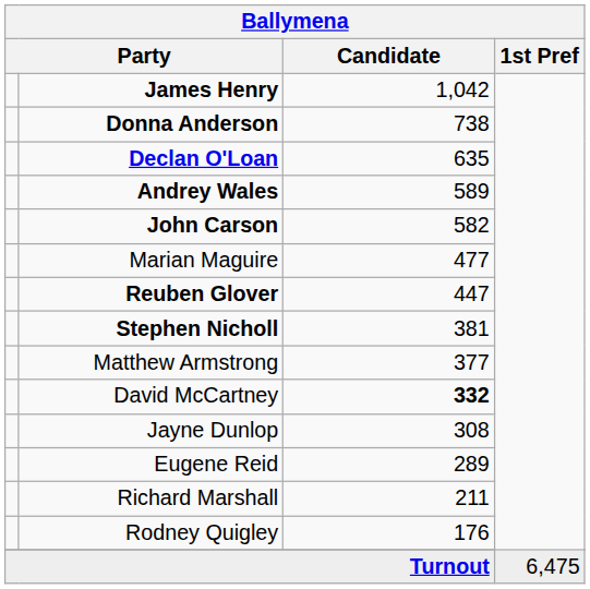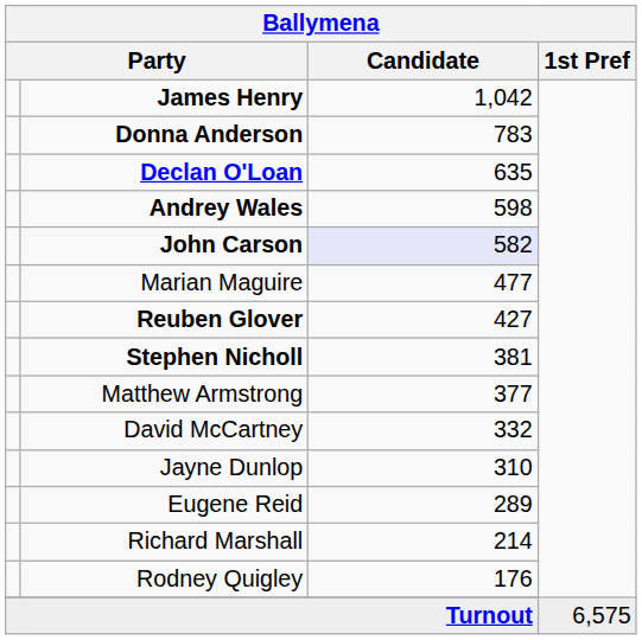 <table class="wikitable">
 <tr>
 <th colspan="4" align="center"><a href='#'>Ballymena</a></th>
 </tr>
 <tr>
 <th colspan="2" align="center" width=200>Party</th>
 <th width=150>Candidate</th>
 <th width=60>1st Pref</th>
 </tr>
 <tr>
 <td></td>
 <td align="right"><strong>James Henry</strong></td>
 <td align="right">1,042</td>
 </tr>
 <tr>
 <td></td>
 <td align="right"><strong>Donna Anderson</strong></td>
-<td align="right">738</td>
+<td align="right">783</td>
 </tr>
 <tr>
 <td></td>
 <td align="right"><strong><a href='#'>Declan O'Loan</a></strong></td>
 <td align="right">635</td>
 </tr>
 <tr>
 <td></td>
 <td align="right"><strong>Andrey Wales</strong></td>
-<td align="right">589</td>
+<td align="right">598</td>
 </tr>
 <tr>
 <td></td>
 <td align="right"><strong>John Carson</strong></td>
-<td align="right">582</td>
+<td align="right" style="background: lavender;">582</td>
 </tr>
 <tr>
 <td></td>
 <td align="right">Marian Maguire</td>
 <td align="right">477</td>
 </tr>
 <tr>
 <td></td>
 <td align="right"><strong>Reuben Glover</strong></td>
-<td align="right">447</td>
+<td align="right">427</td>
 </tr>
 <tr>
 <td></td>
 <td align="right"><strong>Stephen Nicholl</strong></td>
 <td align="right">381</td>
 </tr>
 <tr>
 <td></td>
 <td align="right">Matthew Armstrong</td>
 <td align="right">377</td>
 </tr>
 <tr>
 <td></td>
 <td align="right">David McCartney</td>
-<td align="right"><strong>332</strong></td>
+<td align="right">332</td>
 </tr>
 <tr>
 <td></td>
 <td align="right">Jayne Dunlop</td>
-<td align="right">308</td>
+<td align="right">310</td>
 </tr>
 <tr>
 <td></td>
 <td align="right">Eugene Reid</td>
 <td align="right">289</td>
 </tr>
 <tr>
 <td></td>
 <td align="right">Richard Marshall</td>
-<td align="right">211</td>
+<td align="right">214</td>
 </tr>
 <tr>
 <td></td>
 <td align="right">Rodney Quigley</td>
 <td align="right">176</td>
 </tr>
 <tr>
 </tr>
 <tr bgcolor="EEEEEE">
 <td colspan=3 align="right"><strong><a href='#'>Turnout</a></strong></td>
-<td align="right">6,475</td>
+<td align="right">6,575</td>
 </tr>
 </table>
